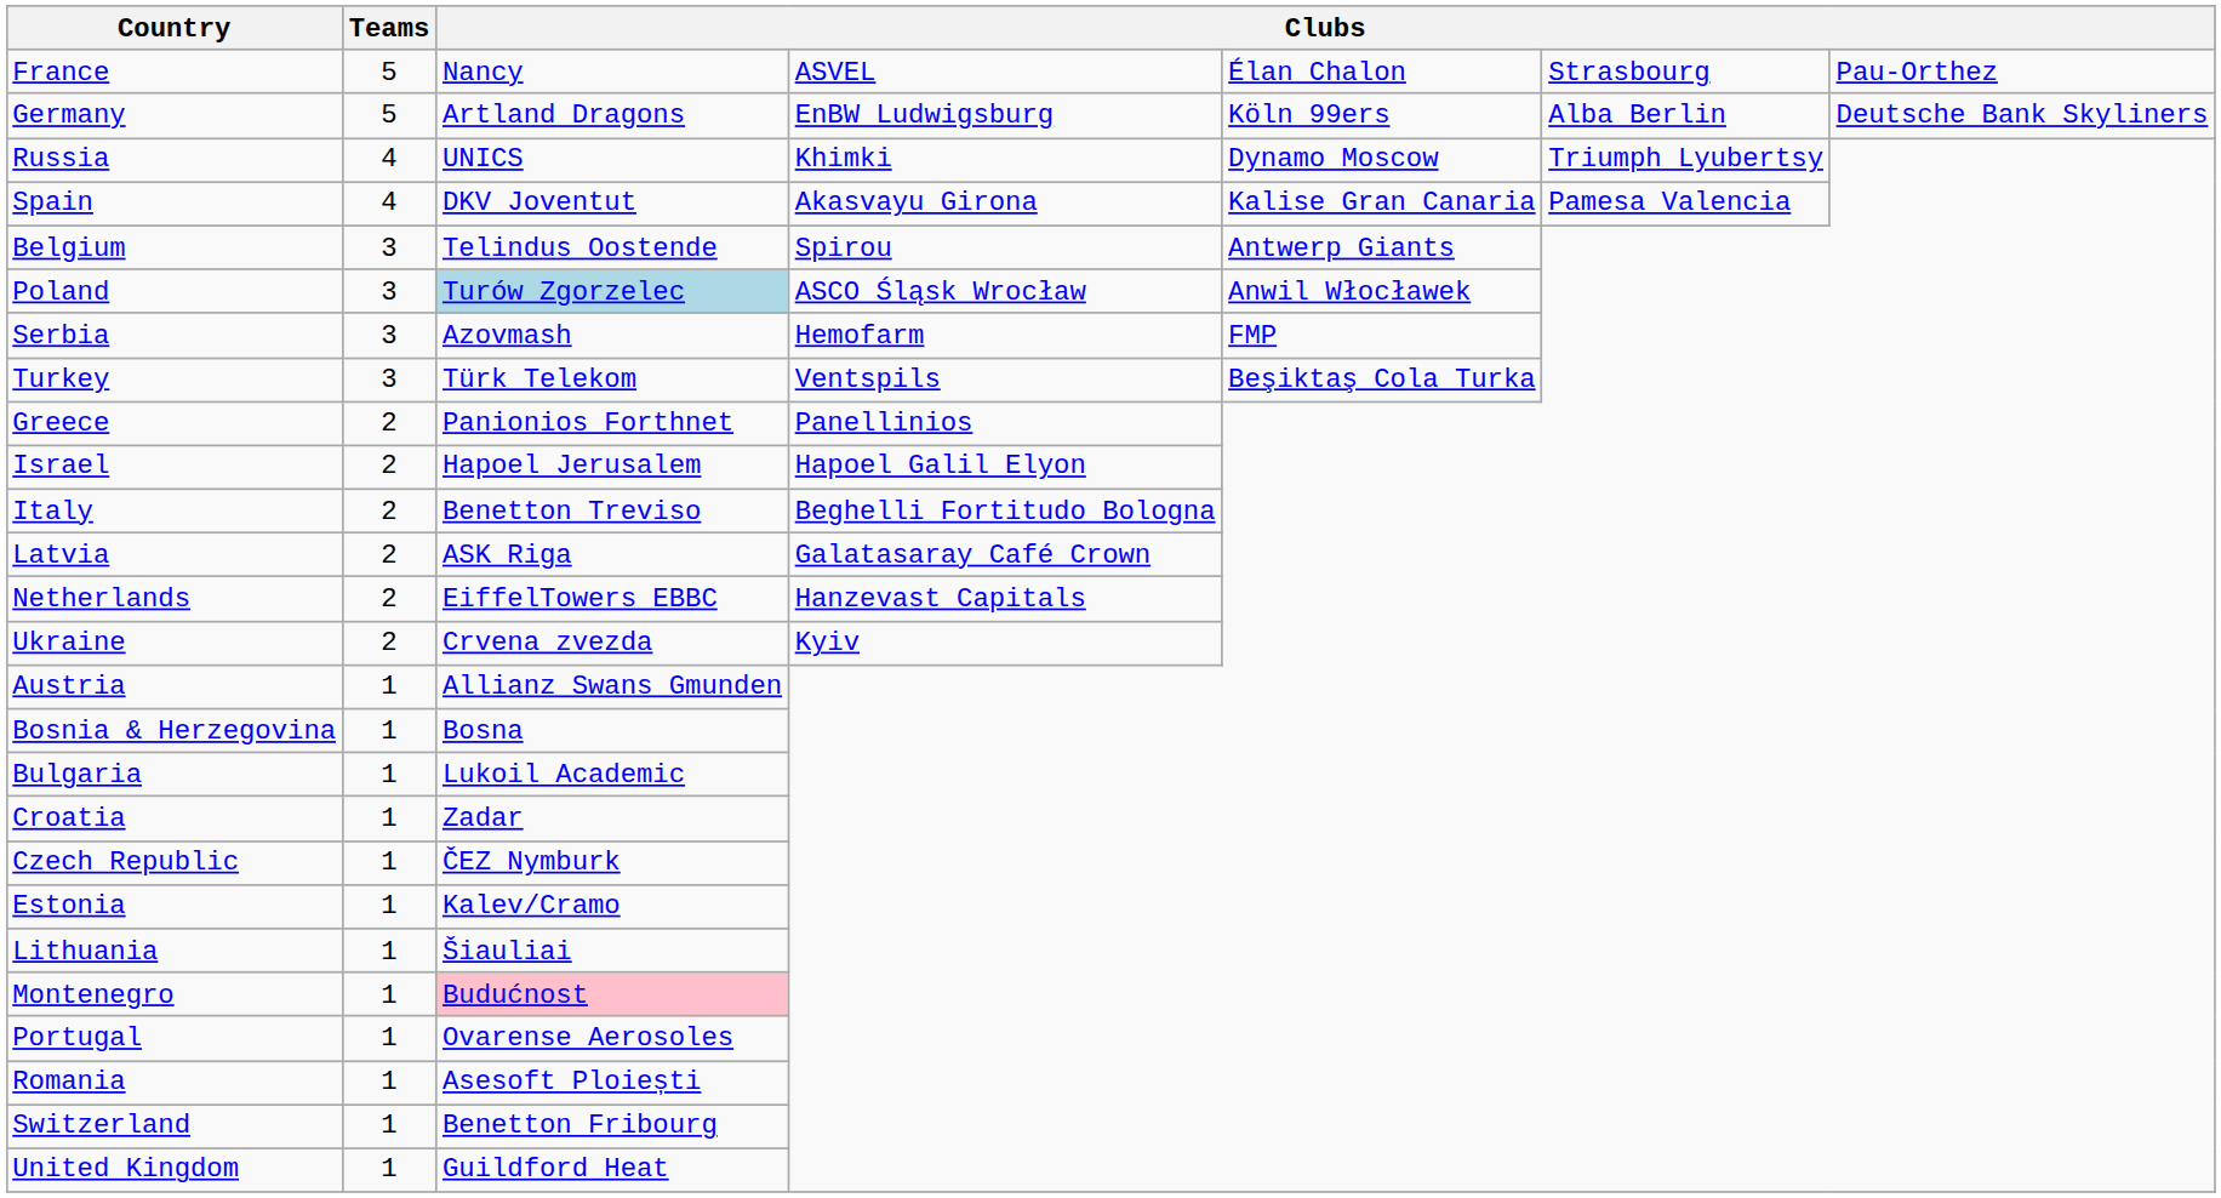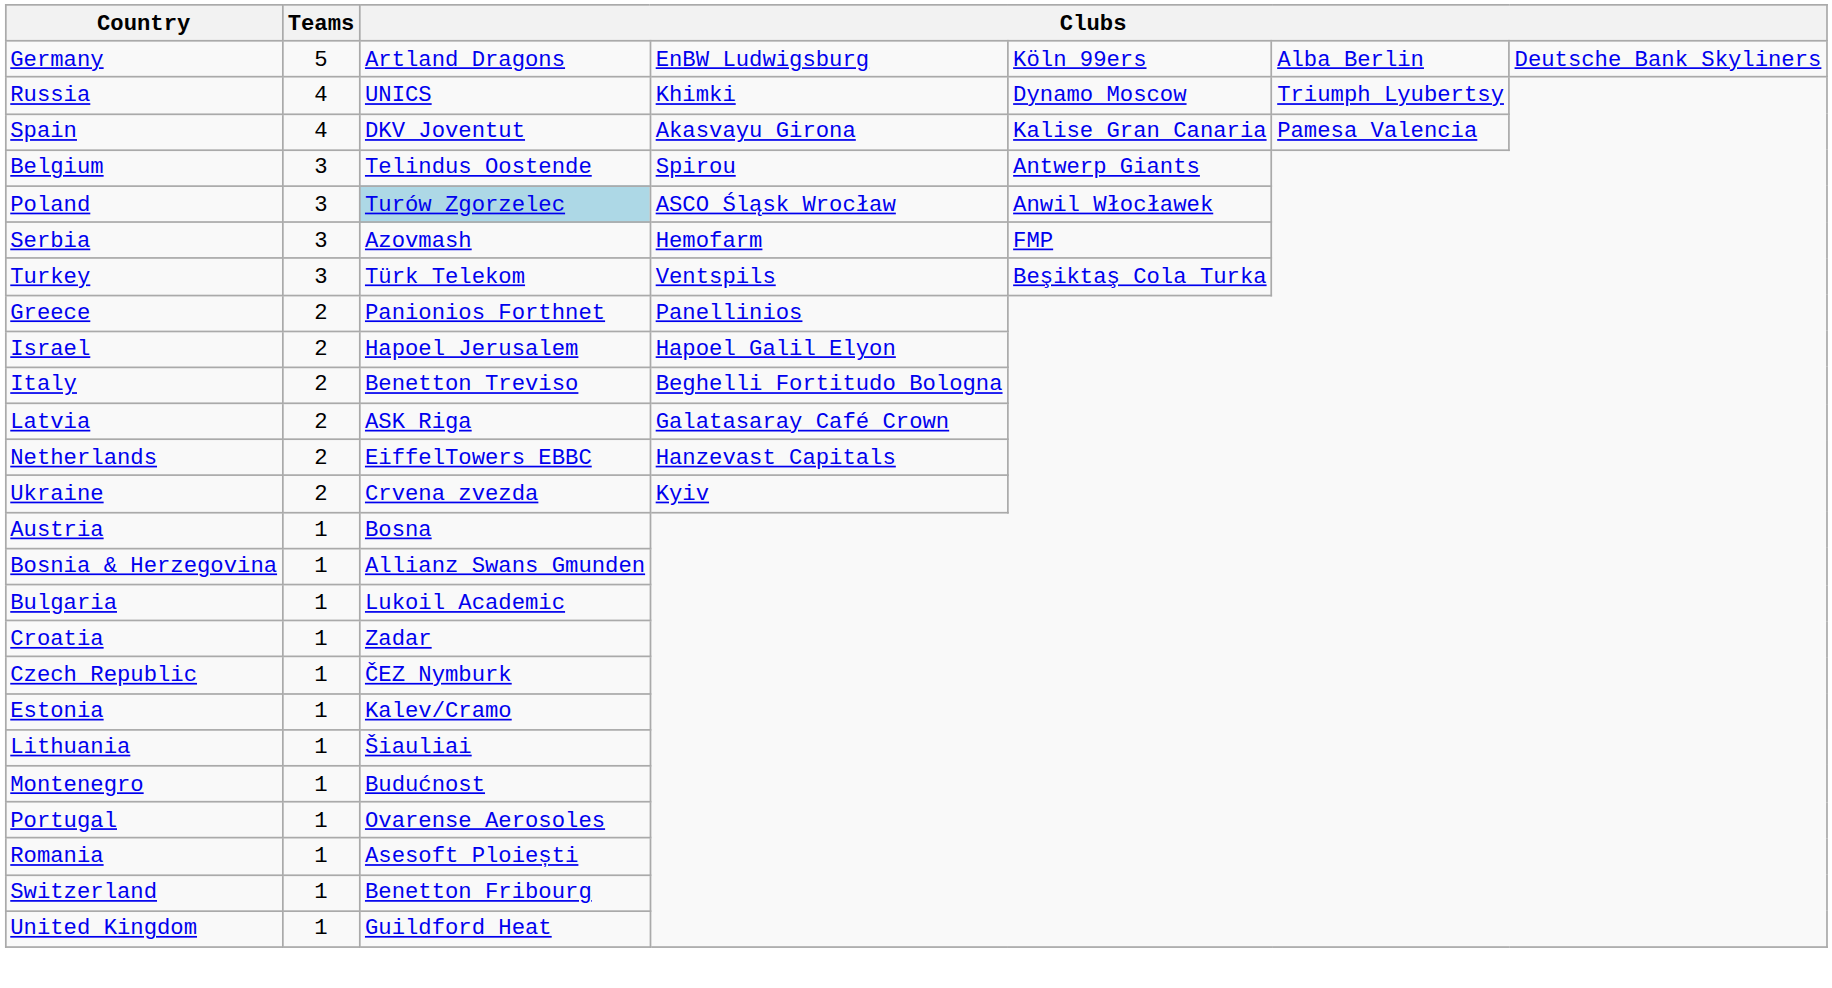 <table class="wikitable" style="margin-left:0.5em;">
 <tr>
 <th>Country</th>
 <th>Teams</th>
 <th colspan=5>Clubs </th>
-</tr>
-<tr>
-<td> <a href='#'>France</a></td>
-<td align=center>5</td>
-<td><a href='#'>Nancy</a> </td>
-<td><a href='#'>ASVEL</a> </td>
-<td><a href='#'>Élan Chalon</a> </td>
-<td><a href='#'>Strasbourg</a> </td>
-<td><a href='#'>Pau-Orthez</a> </td>
 </tr>
 <tr>
 <td> <a href='#'>Germany</a></td>
 <td align=center>5</td>
 <td><a href='#'>Artland Dragons</a> </td>
 <td><a href='#'>EnBW Ludwigsburg</a> </td>
 <td><a href='#'>Köln 99ers</a> </td>
 <td><a href='#'>Alba Berlin</a> </td>
 <td><a href='#'>Deutsche Bank Skyliners</a> </td>
 </tr>
 <tr>
 <td> <a href='#'>Russia</a></td>
 <td align=center>4</td>
 <td><a href='#'>UNICS</a> </td>
 <td><a href='#'>Khimki</a> </td>
 <td><a href='#'>Dynamo Moscow</a> </td>
 <td><a href='#'>Triumph Lyubertsy</a> </td>
 </tr>
 <tr>
 <td> <a href='#'>Spain</a></td>
 <td align=center>4</td>
 <td><a href='#'>DKV Joventut</a> </td>
 <td><a href='#'>Akasvayu Girona</a> </td>
 <td><a href='#'>Kalise Gran Canaria</a> </td>
 <td><a href='#'>Pamesa Valencia</a> </td>
 </tr>
 <tr>
 <td> <a href='#'>Belgium</a></td>
 <td align=center>3</td>
 <td><a href='#'>Telindus Oostende</a> </td>
 <td><a href='#'>Spirou</a> </td>
 <td><a href='#'>Antwerp Giants</a> </td>
 </tr>
 <tr>
 <td> <a href='#'>Poland</a></td>
 <td align=center>3</td>
 <td style="background: lightblue;"><a href='#'>Turów Zgorzelec</a> </td>
 <td><a href='#'>ASCO Śląsk Wrocław</a> </td>
 <td><a href='#'>Anwil Włocławek</a> </td>
 </tr>
 <tr>
 <td> <a href='#'>Serbia</a></td>
 <td align=center>3</td>
 <td><a href='#'>Azovmash</a> </td>
 <td><a href='#'>Hemofarm</a> </td>
 <td><a href='#'>FMP</a> </td>
 </tr>
 <tr>
 <td> <a href='#'>Turkey</a></td>
 <td align=center>3</td>
 <td><a href='#'>Türk Telekom</a> </td>
 <td><a href='#'>Ventspils</a> </td>
 <td><a href='#'>Beşiktaş Cola Turka</a> </td>
 </tr>
 <tr>
 <td> <a href='#'>Greece</a></td>
 <td align=center>2</td>
 <td><a href='#'>Panionios Forthnet</a> </td>
 <td><a href='#'>Panellinios</a> </td>
 </tr>
 <tr>
 <td> <a href='#'>Israel</a></td>
 <td align=center>2</td>
 <td><a href='#'>Hapoel Jerusalem</a> </td>
 <td><a href='#'>Hapoel Galil Elyon</a> </td>
 </tr>
 <tr>
 <td> <a href='#'>Italy</a></td>
 <td align=center>2</td>
 <td><a href='#'>Benetton Treviso</a> </td>
 <td><a href='#'>Beghelli Fortitudo Bologna</a> </td>
 </tr>
 <tr>
 <td> <a href='#'>Latvia</a></td>
 <td align=center>2</td>
 <td><a href='#'>ASK Riga</a> </td>
 <td><a href='#'>Galatasaray Café Crown</a> </td>
 </tr>
 <tr>
 <td> <a href='#'>Netherlands</a></td>
 <td align=center>2</td>
 <td><a href='#'>EiffelTowers EBBC</a> </td>
 <td><a href='#'>Hanzevast Capitals</a> </td>
 </tr>
 <tr>
 <td> <a href='#'>Ukraine</a></td>
 <td align=center>2</td>
 <td><a href='#'>Crvena zvezda</a> </td>
 <td><a href='#'>Kyiv</a> </td>
 </tr>
 <tr>
 <td> <a href='#'>Austria</a></td>
 <td align=center>1</td>
-<td><a href='#'>Allianz Swans Gmunden</a> </td>
+<td><a href='#'>Bosna</a> </td>
 </tr>
 <tr>
 <td> <a href='#'>Bosnia & Herzegovina</a></td>
 <td align=center>1</td>
-<td><a href='#'>Bosna</a> </td>
+<td><a href='#'>Allianz Swans Gmunden</a> </td>
 </tr>
 <tr>
 <td> <a href='#'>Bulgaria</a></td>
 <td align=center>1</td>
 <td><a href='#'>Lukoil Academic</a> </td>
 </tr>
 <tr>
 <td> <a href='#'>Croatia</a></td>
 <td align=center>1</td>
 <td><a href='#'>Zadar</a> </td>
 </tr>
 <tr>
 <td> <a href='#'>Czech Republic</a></td>
 <td align=center>1</td>
 <td><a href='#'>ČEZ Nymburk</a> </td>
 </tr>
 <tr>
 <td> <a href='#'>Estonia</a></td>
 <td align=center>1</td>
 <td><a href='#'>Kalev/Cramo</a> </td>
 </tr>
 <tr>
 <td> <a href='#'>Lithuania</a></td>
 <td align=center>1</td>
 <td><a href='#'>Šiauliai</a> </td>
 </tr>
 <tr>
 <td> <a href='#'>Montenegro</a></td>
 <td align=center>1</td>
-<td style="background: pink;"><a href='#'>Budućnost</a> </td>
+<td><a href='#'>Budućnost</a> </td>
 </tr>
 <tr>
 <td> <a href='#'>Portugal</a></td>
 <td align=center>1</td>
 <td><a href='#'>Ovarense Aerosoles</a> </td>
 </tr>
 <tr>
 <td> <a href='#'>Romania</a></td>
 <td align=center>1</td>
 <td><a href='#'>Asesoft Ploiești</a> </td>
 </tr>
 <tr>
 <td> <a href='#'>Switzerland</a></td>
 <td align=center>1</td>
 <td><a href='#'>Benetton Fribourg</a> </td>
 </tr>
 <tr>
 <td> <a href='#'>United Kingdom</a></td>
 <td align=center>1</td>
 <td><a href='#'>Guildford Heat</a> </td>
 </tr>
 </table>
